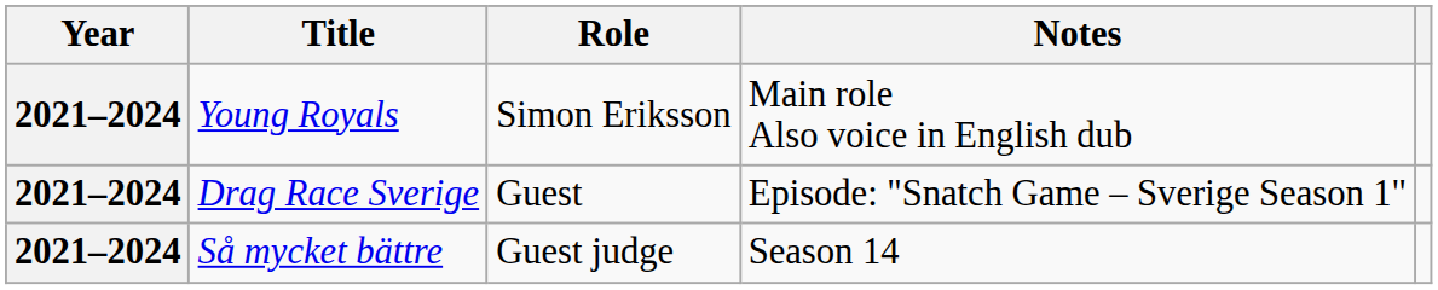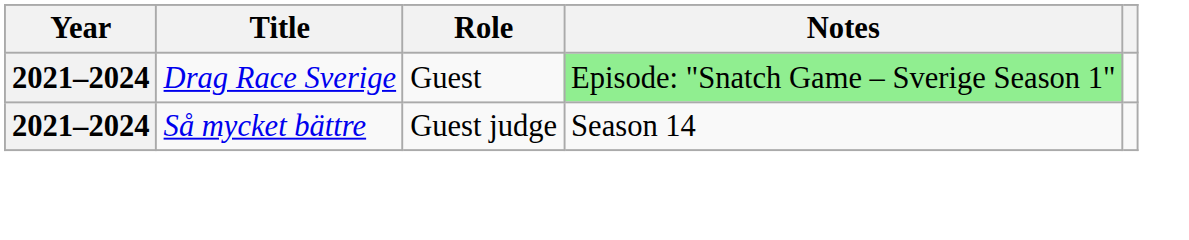 <table class="wikitable plainrowheaders sortable">
 <tr>
 <th scope="col">Year</th>
 <th scope="col">Title</th>
 <th scope="col" class="unsortable">Role</th>
 <th scope="col" class="unsortable">Notes</th>
 <th scope="col" class="unsortable"></th>
 </tr>
 <tr>
 <th>2021–2024</th>
-<td><em><a href='#'>Young Royals</a></em></td>
-<td>Simon Eriksson</td>
-<td>Main role <br>Also voice in English dub</td>
-<td align=center></td>
-</tr>
-<tr>
-<th>2021–2024</th>
 <td><em><a href='#'>Drag Race Sverige</a></em></td>
 <td>Guest</td>
-<td>Episode: "Snatch Game – Sverige Season 1"</td>
+<td style="background: lightgreen;">Episode: "Snatch Game – Sverige Season 1"</td>
 <td align=center></td>
 </tr>
 <tr>
 <th>2021–2024</th>
 <td><em><a href='#'>Så mycket bättre</a></em></td>
 <td>Guest judge</td>
 <td>Season 14</td>
 <td align=center></td>
 </tr>
 </table>
